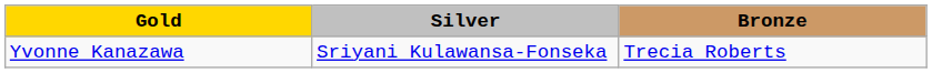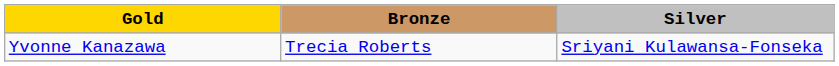 <table class="wikitable" style="text-align:left">
 <tr align="center">
 <td width=200 bgcolor=gold><strong>Gold</strong></td>
+<td width=200 bgcolor=CC9966><strong>Bronze</strong></td>
 <td width=200 bgcolor=silver><strong>Silver</strong></td>
-<td width=200 bgcolor=CC9966><strong>Bronze</strong></td>
 </tr>
 <tr>
 <td><a href='#'>Yvonne Kanazawa</a><br><em></em></td>
+<td><a href='#'>Trecia Roberts</a><br><em></em></td>
 <td><a href='#'>Sriyani Kulawansa-Fonseka</a><br><em></em></td>
-<td><a href='#'>Trecia Roberts</a><br><em></em></td>
 </tr>
 </table>
